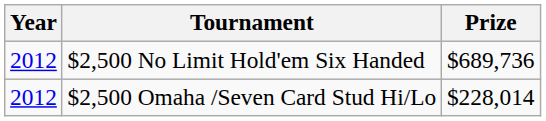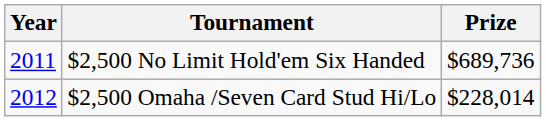 <table class="wikitable">
 <tr>
 <th>Year</th>
 <th>Tournament</th>
 <th>Prize</th>
 </tr>
 <tr>
-<td><a href='#'>2012</a></td>
+<td><a href='#'>2011</a></td>
 <td>$2,500 No Limit Hold'em Six Handed</td>
 <td>$689,736</td>
 </tr>
 <tr>
 <td><a href='#'>2012</a></td>
 <td>$2,500 Omaha /Seven Card Stud Hi/Lo</td>
 <td>$228,014</td>
 </tr>
 </table>
